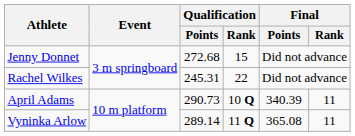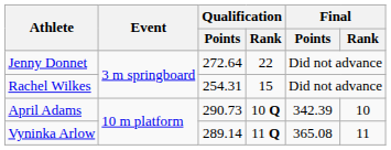 <table class="wikitable" style="font-size:90%">
 <tr>
 <th rowspan=2>Athlete</th>
 <th rowspan=2>Event</th>
 <th colspan=2>Qualification</th>
 <th colspan=2>Final</th>
 </tr>
 <tr style="font-size:95%">
 <th>Points</th>
 <th>Rank</th>
 <th>Points</th>
 <th>Rank</th>
 </tr>
 <tr align=center>
 <td align=left><a href='#'>Jenny Donnet</a></td>
 <td align=left rowspan=2><a href='#'>3 m springboard</a></td>
-<td>272.68</td>
-<td>15</td>
+<td>272.64</td>
+<td>22</td>
 <td colspan=2>Did not advance</td>
 </tr>
 <tr align=center>
 <td align=left><a href='#'>Rachel Wilkes</a></td>
-<td>245.31</td>
-<td>22</td>
+<td>254.31</td>
+<td>15</td>
 <td colspan=2>Did not advance</td>
 </tr>
 <tr align=center>
 <td align=left><a href='#'>April Adams</a></td>
 <td align=left rowspan=2><a href='#'>10 m platform</a></td>
 <td>290.73</td>
 <td>10 <strong>Q</strong></td>
-<td>340.39</td>
-<td>11</td>
+<td>342.39</td>
+<td>10</td>
 </tr>
 <tr align=center>
 <td align=left><a href='#'>Vyninka Arlow</a></td>
 <td>289.14</td>
 <td>11 <strong>Q</strong></td>
 <td>365.08</td>
 <td>11</td>
 </tr>
 </table>
